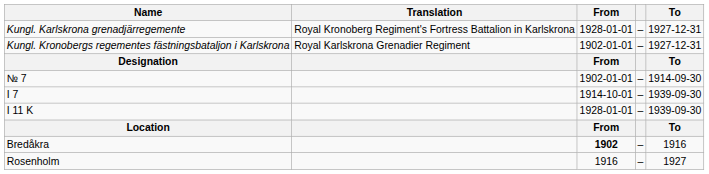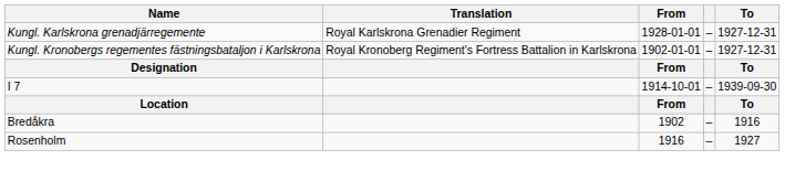 <table class="wikitable">
 <tr>
 <th style="font-weight:bold;">Name</th>
 <th style="font-weight:bold;">Translation</th>
 <th style="text-align: center; font-weight:bold;">From</th>
 <th></th>
 <th style="text-align: center; font-weight:bold;">To</th>
 </tr>
 <tr>
 <td style="font-style:italic;">Kungl. Karlskrona grenadjärregemente</td>
-<td>Royal Kronoberg Regiment's Fortress Battalion in Karlskrona</td>
+<td>Royal Karlskrona Grenadier Regiment</td>
 <td>1928-01-01</td>
 <td>–</td>
 <td>1927-12-31</td>
 </tr>
 <tr>
 <td style="font-style:italic;">Kungl. Kronobergs regementes fästningsbataljon i Karlskrona</td>
-<td>Royal Karlskrona Grenadier Regiment</td>
+<td>Royal Kronoberg Regiment's Fortress Battalion in Karlskrona</td>
 <td>1902-01-01</td>
 <td>–</td>
 <td style="text-align: center;">1927-12-31</td>
 </tr>
 <tr>
 <th style="font-weight:bold;">Designation</th>
 <th style="font-weight:bold;"></th>
 <th style="text-align: center; font-weight:bold;">From</th>
 <th></th>
 <th style="text-align: center; font-weight:bold;">To</th>
 </tr>
 <tr>
-<td>№ 7</td>
-<td></td>
-<td style="text-align: center;">1902-01-01</td>
-<td style="text-align: center;">–</td>
-<td style="text-align: center;">1914-09-30</td>
-</tr>
-<tr>
 <td>I 7</td>
 <td></td>
 <td style="text-align: center;">1914-10-01</td>
 <td style="text-align: center;">–</td>
 <td>1939-09-30</td>
-</tr>
-<tr>
-<td>I 11 K</td>
-<td></td>
-<td style="text-align: center;">1928-01-01</td>
-<td style="text-align: center;">–</td>
-<td style="text-align: center;">1939-09-30</td>
 </tr>
 <tr>
 <th style="font-weight:bold;">Location</th>
 <th style="font-weight:bold;"></th>
 <th style="text-align: center; font-weight:bold;">From</th>
 <th></th>
 <th style="text-align: center; font-weight:bold;">To</th>
 </tr>
 <tr>
 <td>Bredåkra</td>
 <td></td>
-<td style="text-align: center;"><strong>1902</strong></td>
+<td style="text-align: center;">1902</td>
 <td style="text-align: center;">–</td>
 <td style="text-align: center;">1916</td>
 </tr>
 <tr>
 <td>Rosenholm</td>
 <td></td>
 <td style="text-align: center;">1916</td>
 <td style="text-align: center;">–</td>
 <td style="text-align: center;">1927</td>
 </tr>
 </table>
